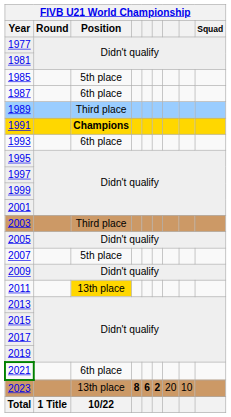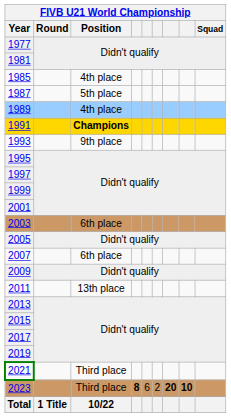 <table class="wikitable" style="text-align: center;">
 <tr>
 <th colspan=9><a href='#'>FIVB U21 World Championship</a></th>
 </tr>
 <tr>
 <th>Year</th>
 <th>Round</th>
 <th>Position</th>
 <th></th>
 <th></th>
 <th></th>
 <th></th>
 <th></th>
 <th><small>Squad</small></th>
 </tr>
 <tr bgcolor="efefef">
 <td> <a href='#'>1977</a></td>
 <td colspan=9 rowspan=2>Didn't qualify</td>
 </tr>
 <tr bgcolor="efefef">
 <td> <a href='#'>1981</a></td>
 </tr>
 <tr>
 <td> <a href='#'>1985</a></td>
 <td></td>
-<td>5th place</td>
+<td>4th place</td>
 <td></td>
 <td></td>
 <td></td>
 <td></td>
 <td></td>
 <td></td>
 </tr>
 <tr>
 <td> <a href='#'>1987</a></td>
 <td></td>
-<td>6th place</td>
+<td>5th place</td>
 <td></td>
 <td></td>
 <td></td>
 <td></td>
 <td></td>
 <td></td>
 </tr>
 <tr bgcolor=9acdff>
 <td> <a href='#'>1989</a></td>
 <td></td>
-<td>Third place</td>
+<td>4th place</td>
 <td></td>
 <td></td>
 <td></td>
 <td></td>
 <td></td>
 <td></td>
 </tr>
 <tr bgcolor=gold>
 <td> <a href='#'>1991</a></td>
 <td></td>
 <td><strong>Champions</strong></td>
 <td></td>
 <td></td>
 <td></td>
 <td></td>
 <td></td>
 <td></td>
 </tr>
 <tr>
 <td> <a href='#'>1993</a></td>
 <td></td>
-<td>6th place</td>
+<td>9th place</td>
 <td></td>
 <td></td>
 <td></td>
 <td></td>
 <td></td>
 <td></td>
 </tr>
 <tr bgcolor="efefef">
 <td> <a href='#'>1995</a></td>
 <td colspan=9 rowspan=4>Didn't qualify</td>
 </tr>
 <tr bgcolor="efefef">
 <td> <a href='#'>1997</a></td>
 </tr>
 <tr bgcolor="efefef">
 <td> <a href='#'>1999</a></td>
 </tr>
 <tr bgcolor="efefef">
 <td> <a href='#'>2001</a></td>
 </tr>
 <tr bgcolor=cc9966>
 <td> <a href='#'>2003</a></td>
 <td></td>
-<td>Third place</td>
+<td>6th place</td>
 <td></td>
 <td></td>
 <td></td>
 <td></td>
 <td></td>
 <td></td>
 </tr>
 <tr bgcolor="efefef">
 <td> <a href='#'>2005</a></td>
 <td colspan=9>Didn't qualify</td>
 </tr>
 <tr>
 <td> <a href='#'>2007</a></td>
 <td></td>
-<td>5th place</td>
+<td>6th place</td>
 <td></td>
 <td></td>
 <td></td>
 <td></td>
 <td></td>
 <td></td>
 </tr>
 <tr bgcolor="efefef">
 <td> <a href='#'>2009</a></td>
 <td colspan=9>Didn't qualify</td>
 </tr>
 <tr>
 <td> <a href='#'>2011</a></td>
 <td></td>
-<td style="background: gold;">13th place</td>
+<td>13th place</td>
 <td></td>
 <td></td>
 <td></td>
 <td></td>
 <td></td>
 <td></td>
 </tr>
 <tr bgcolor="efefef">
 <td> <a href='#'>2013</a></td>
 <td colspan=9 rowspan=4>Didn't qualify</td>
 </tr>
 <tr bgcolor="efefef">
 <td> <a href='#'>2015</a></td>
 </tr>
 <tr bgcolor="efefef">
 <td> <a href='#'>2017</a></td>
 </tr>
 <tr bgcolor="efefef">
 <td> <a href='#'>2019</a></td>
 </tr>
 <tr>
 <td style="border:3px solid green">  <a href='#'>2021</a></td>
 <td></td>
-<td>6th place</td>
+<td>Third place</td>
 <td></td>
 <td></td>
 <td></td>
 <td></td>
 <td></td>
 <td></td>
 </tr>
 <tr bgcolor=cc9966>
 <td> <a href='#'>2023</a></td>
 <td></td>
-<td>13th place</td>
+<td>Third place</td>
 <td><strong>8</strong></td>
-<td><strong>6</strong></td>
-<td><strong>2</strong></td>
-<td>20</td>
-<td>10</td>
+<td>6</td>
+<td>2</td>
+<td><strong>20</strong></td>
+<td><strong>10</strong></td>
 <td></td>
 </tr>
 <tr>
 <th>Total</th>
 <th>1 Title</th>
 <th>10/22</th>
 <th></th>
 <th></th>
 <th></th>
 <th></th>
 <th></th>
 <th></th>
 </tr>
 </table>
